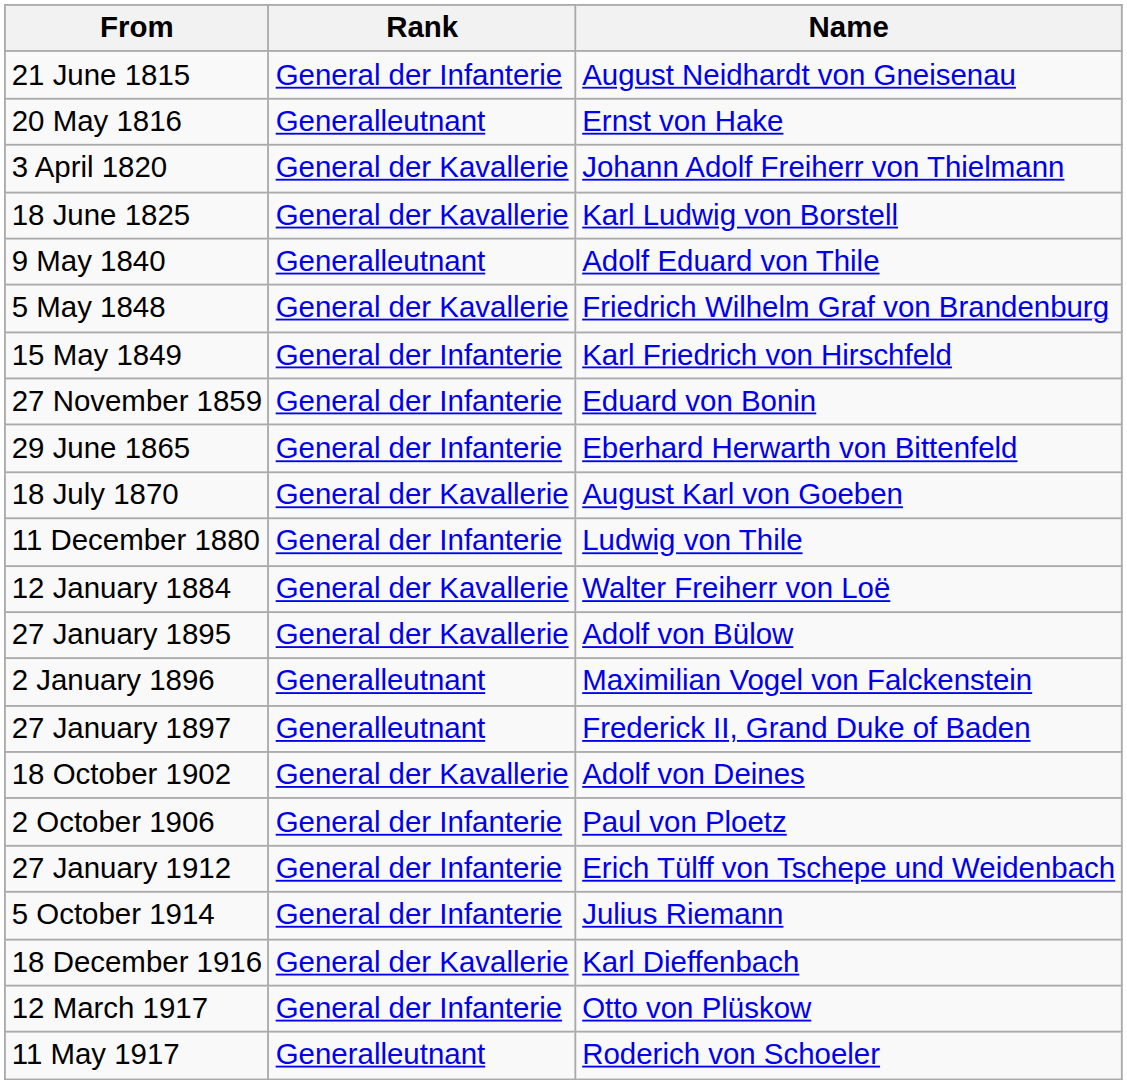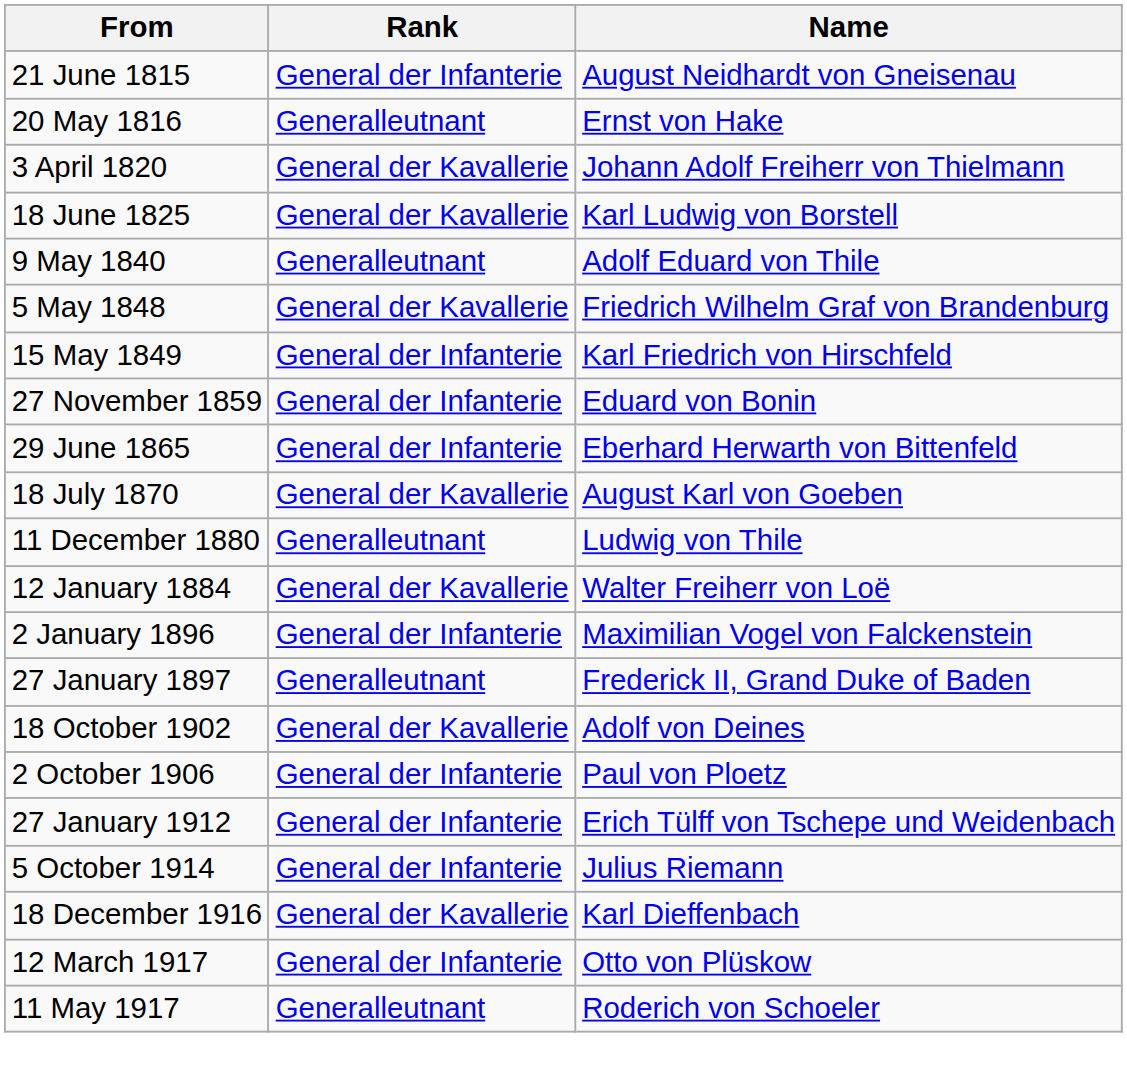 <table class="wikitable">
 <tr>
 <th>From</th>
 <th>Rank</th>
 <th>Name</th>
 </tr>
 <tr>
 <td>21 June 1815</td>
 <td><a href='#'>General der Infanterie</a></td>
 <td><a href='#'>August Neidhardt von Gneisenau</a></td>
 </tr>
 <tr>
 <td>20 May 1816</td>
 <td><a href='#'>Generalleutnant</a></td>
 <td><a href='#'>Ernst von Hake</a></td>
 </tr>
 <tr>
 <td>3 April 1820</td>
 <td><a href='#'>General der Kavallerie</a></td>
 <td><a href='#'>Johann Adolf Freiherr von Thielmann</a></td>
 </tr>
 <tr>
 <td>18 June 1825</td>
 <td><a href='#'>General der Kavallerie</a></td>
 <td><a href='#'>Karl Ludwig von Borstell</a></td>
 </tr>
 <tr>
 <td>9 May 1840</td>
 <td><a href='#'>Generalleutnant</a></td>
 <td><a href='#'>Adolf Eduard von Thile</a></td>
 </tr>
 <tr>
 <td>5 May 1848</td>
 <td><a href='#'>General der Kavallerie</a></td>
 <td><a href='#'>Friedrich Wilhelm Graf von Brandenburg</a></td>
 </tr>
 <tr>
 <td>15 May 1849</td>
 <td><a href='#'>General der Infanterie</a></td>
 <td><a href='#'>Karl Friedrich von Hirschfeld</a></td>
 </tr>
 <tr>
 <td>27 November 1859</td>
 <td><a href='#'>General der Infanterie</a></td>
 <td><a href='#'>Eduard von Bonin</a></td>
 </tr>
 <tr>
 <td>29 June 1865</td>
 <td><a href='#'>General der Infanterie</a></td>
 <td><a href='#'>Eberhard Herwarth von Bittenfeld</a></td>
 </tr>
 <tr>
 <td>18 July 1870</td>
 <td><a href='#'>General der Kavallerie</a></td>
 <td><a href='#'>August Karl von Goeben</a></td>
 </tr>
 <tr>
 <td>11 December 1880</td>
-<td><a href='#'>General der Infanterie</a></td>
+<td><a href='#'>Generalleutnant</a></td>
 <td><a href='#'>Ludwig von Thile</a></td>
 </tr>
 <tr>
 <td>12 January 1884</td>
 <td><a href='#'>General der Kavallerie</a></td>
 <td><a href='#'>Walter Freiherr von Loë</a></td>
 </tr>
 <tr>
-<td>27 January 1895</td>
-<td><a href='#'>General der Kavallerie</a></td>
-<td><a href='#'>Adolf von Bülow</a></td>
-</tr>
-<tr>
 <td>2 January 1896</td>
-<td><a href='#'>Generalleutnant</a></td>
+<td><a href='#'>General der Infanterie</a></td>
 <td><a href='#'>Maximilian Vogel von Falckenstein</a></td>
 </tr>
 <tr>
 <td>27 January 1897</td>
 <td><a href='#'>Generalleutnant</a></td>
 <td><a href='#'>Frederick II, Grand Duke of Baden</a></td>
 </tr>
 <tr>
 <td>18 October 1902</td>
 <td><a href='#'>General der Kavallerie</a></td>
 <td><a href='#'>Adolf von Deines</a></td>
 </tr>
 <tr>
 <td>2 October 1906</td>
 <td><a href='#'>General der Infanterie</a></td>
 <td><a href='#'>Paul von Ploetz</a></td>
 </tr>
 <tr>
 <td>27 January 1912</td>
 <td><a href='#'>General der Infanterie</a></td>
 <td><a href='#'>Erich Tülff von Tschepe und Weidenbach</a></td>
 </tr>
 <tr>
 <td>5 October 1914</td>
 <td><a href='#'>General der Infanterie</a></td>
 <td><a href='#'>Julius Riemann</a></td>
 </tr>
 <tr>
 <td>18 December 1916</td>
 <td><a href='#'>General der Kavallerie</a></td>
 <td><a href='#'>Karl Dieffenbach</a></td>
 </tr>
 <tr>
 <td>12 March 1917</td>
 <td><a href='#'>General der Infanterie</a></td>
 <td><a href='#'>Otto von Plüskow</a></td>
 </tr>
 <tr>
 <td>11 May 1917</td>
 <td><a href='#'>Generalleutnant</a></td>
 <td><a href='#'>Roderich von Schoeler</a></td>
 </tr>
 </table>
